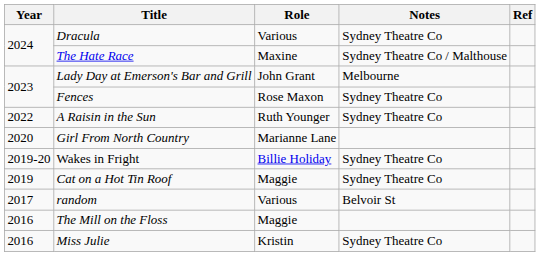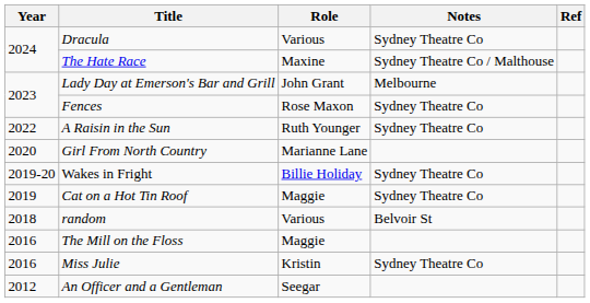 <table class="wikitable sortable">
 <tr>
 <th>Year</th>
 <th>Title</th>
 <th>Role</th>
 <th>Notes</th>
 <th>Ref</th>
 </tr>
 <tr>
 <td rowspan="2">2024</td>
 <td><em>Dracula</em></td>
 <td>Various</td>
 <td>Sydney Theatre Co</td>
 <td></td>
 </tr>
 <tr>
 <td><em><a href='#'>The Hate Race</a></em></td>
 <td>Maxine</td>
 <td>Sydney Theatre Co / Malthouse</td>
 <td></td>
 </tr>
 <tr>
 <td rowspan="2">2023</td>
 <td><em>Lady Day at Emerson's Bar and Grill</em></td>
 <td>John Grant</td>
 <td>Melbourne</td>
 <td></td>
 </tr>
 <tr>
 <td><em>Fences</em></td>
 <td>Rose Maxon</td>
 <td>Sydney Theatre Co</td>
 <td></td>
 </tr>
 <tr>
 <td>2022</td>
 <td><em>A Raisin in the Sun</em></td>
 <td>Ruth Younger</td>
 <td>Sydney Theatre Co</td>
 <td></td>
 </tr>
 <tr>
 <td>2020</td>
 <td><em>Girl From North Country</em></td>
 <td>Marianne Lane</td>
 <td></td>
 <td></td>
 </tr>
 <tr>
 <td>2019-20</td>
 <td>Wakes in Fright</td>
 <td><a href='#'>Billie Holiday</a></td>
 <td>Sydney Theatre Co</td>
 <td></td>
 </tr>
 <tr>
 <td>2019</td>
 <td><em>Cat on a Hot Tin Roof</em></td>
 <td>Maggie</td>
 <td>Sydney Theatre Co</td>
 <td></td>
 </tr>
 <tr>
-<td>2017</td>
+<td>2018</td>
 <td><em>random</em></td>
 <td>Various</td>
 <td>Belvoir St</td>
 <td></td>
 </tr>
 <tr>
 <td>2016</td>
 <td><em>The Mill on the Floss</em></td>
 <td>Maggie</td>
 <td></td>
 <td></td>
 </tr>
 <tr>
 <td>2016</td>
 <td><em>Miss Julie</em></td>
 <td>Kristin</td>
 <td>Sydney Theatre Co</td>
 <td></td>
 </tr>
+<tr>
+<td>2012</td>
+<td><em>An Officer and a Gentleman</em></td>
+<td>Seegar</td>
+<td></td>
+<td></td>
+</tr>
 </table>
